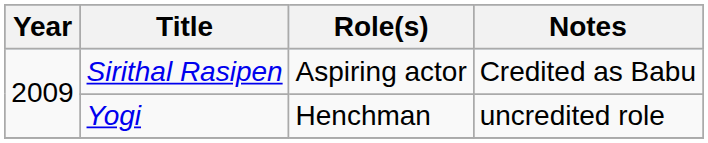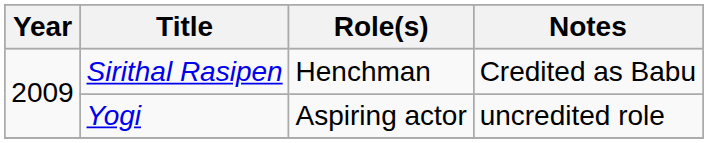 <table class="wikitable sortable">
 <tr style="background:#B0C4DE;">
 <th scope="col">Year</th>
 <th scope="col">Title</th>
 <th scope="col">Role(s)</th>
 <th scope="col" class=unsortable>Notes</th>
 </tr>
 <tr>
 <td rowspan="2">2009</td>
 <td><em><a href='#'>Sirithal Rasipen</a></em></td>
-<td>Aspiring actor</td>
+<td>Henchman</td>
 <td>Credited as Babu</td>
 </tr>
 <tr>
 <td><em><a href='#'>Yogi</a></em></td>
-<td>Henchman</td>
+<td>Aspiring actor</td>
 <td>uncredited role</td>
 </tr>
 <tr>
 </tr>
 </table>
